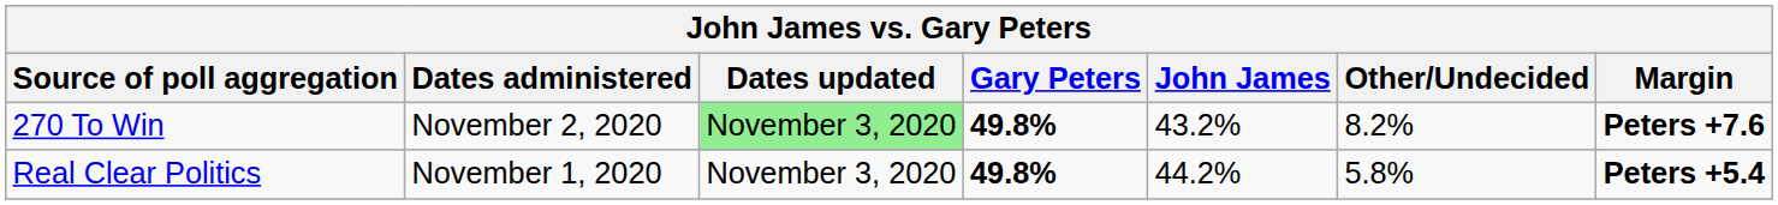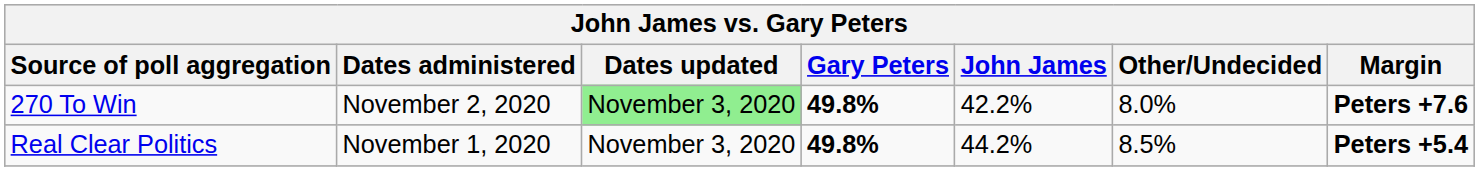 <table class="wikitable sortable">
 <tr>
 <th colspan="7">John James vs. Gary Peters</th>
 </tr>
 <tr>
 <th>Source of poll aggregation</th>
 <th>Dates administered</th>
 <th>Dates updated</th>
 <th><a href='#'>Gary Peters</a></th>
 <th><a href='#'>John James</a></th>
 <th>Other/Undecided</th>
 <th>Margin</th>
 </tr>
 <tr>
 <td><a href='#'>270 To Win</a></td>
 <td>November 2, 2020</td>
 <td style="background: lightgreen;">November 3, 2020</td>
 <td><strong>49.8%</strong></td>
-<td>43.2%</td>
-<td>8.2%</td>
+<td>42.2%</td>
+<td>8.0%</td>
 <td><strong>Peters +7.6</strong></td>
 </tr>
 <tr>
 <td><a href='#'>Real Clear Politics</a></td>
 <td>November 1, 2020</td>
 <td>November 3, 2020</td>
 <td><strong>49.8%</strong></td>
 <td>44.2%</td>
-<td>5.8%</td>
+<td>8.5%</td>
 <td><strong>Peters +5.4</strong></td>
 </tr>
 </table>
